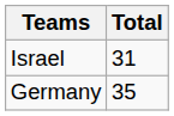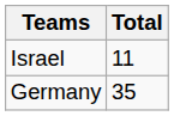 <table class="wikitable">
 <tr>
 <th>Teams</th>
 <th>Total</th>
 </tr>
 <tr>
 <td>Israel</td>
-<td>31</td>
+<td>11</td>
 </tr>
 <tr>
 <td>Germany</td>
 <td>35</td>
 </tr>
 </table>
